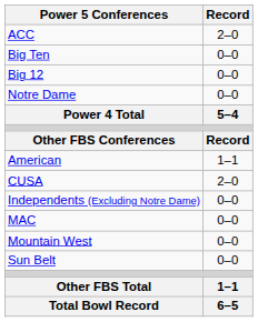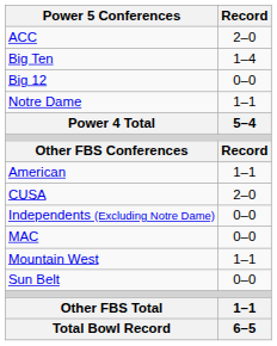 <table class="wikitable">
 <tr>
 <th>Power 5 Conferences</th>
 <th>Record</th>
 </tr>
 <tr>
 <td><a href='#'>ACC</a></td>
 <td align=center>2–0</td>
 </tr>
 <tr>
 <td><a href='#'>Big Ten</a></td>
-<td align=center>0–0</td>
+<td align=center>1–4</td>
 </tr>
 <tr>
 <td><a href='#'>Big 12</a></td>
 <td align=center>0–0</td>
 </tr>
 <tr>
 <td><a href='#'>Notre Dame</a></td>
-<td align=center>0–0</td>
+<td align=center>1–1</td>
 </tr>
 <tr>
 <th>Power 4 Total</th>
 <th>5–4</th>
 </tr>
 <tr>
 <th colspan="2" style="background:lightgrey;"></th>
 </tr>
 <tr>
 <th>Other FBS Conferences</th>
 <th>Record</th>
 </tr>
 <tr>
 <td><a href='#'>American</a></td>
 <td align=center>1–1</td>
 </tr>
 <tr>
 <td><a href='#'>CUSA</a></td>
 <td align=center>2–0</td>
 </tr>
 <tr>
 <td><a href='#'>Independents <small>(Excluding Notre Dame)</small></a></td>
 <td align=center>0–0</td>
 </tr>
 <tr>
 <td><a href='#'>MAC</a></td>
 <td align=center>0–0</td>
 </tr>
 <tr>
 <td><a href='#'>Mountain West</a></td>
-<td align=center>0–0</td>
+<td align=center>1–1</td>
 </tr>
 <tr>
 <td><a href='#'>Sun Belt</a></td>
 <td align=center>0–0</td>
 </tr>
 <tr>
 <th colspan="2" style="background:lightgrey;"></th>
 </tr>
 <tr>
 <th>Other FBS Total</th>
 <th>1–1</th>
 </tr>
 <tr>
 <th>Total Bowl Record</th>
 <th>6–5</th>
 </tr>
 </table>
